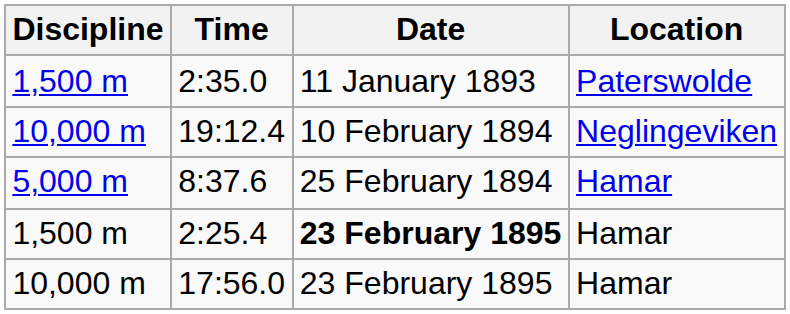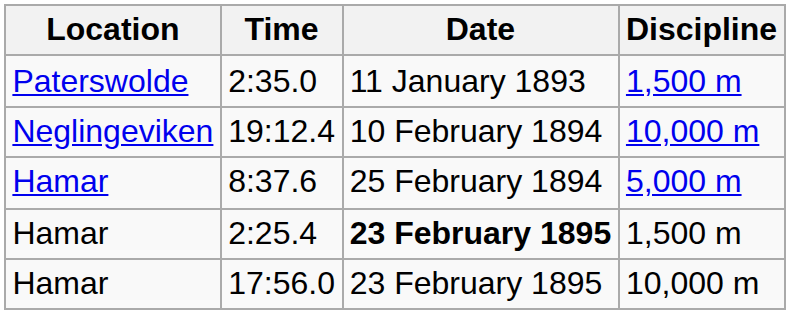 <table class='wikitable'>
 <tr>
-<th>Discipline</th>
+<th>Location</th>
 <th>Time</th>
 <th>Date</th>
-<th>Location</th>
+<th>Discipline</th>
 </tr>
 <tr>
-<td><a href='#'>1,500 m</a></td>
+<td align=left><a href='#'>Paterswolde</a></td>
 <td>2:35.0</td>
 <td>11 January 1893</td>
-<td align=left><a href='#'>Paterswolde</a></td>
+<td><a href='#'>1,500 m</a></td>
 </tr>
 <tr>
-<td><a href='#'>10,000 m</a></td>
+<td align=left><a href='#'>Neglingeviken</a></td>
 <td>19:12.4</td>
 <td>10 February 1894</td>
-<td align=left><a href='#'>Neglingeviken</a></td>
+<td><a href='#'>10,000 m</a></td>
 </tr>
 <tr>
-<td><a href='#'>5,000 m</a></td>
+<td align=left><a href='#'>Hamar</a></td>
 <td>8:37.6</td>
 <td>25 February 1894</td>
-<td align=left><a href='#'>Hamar</a></td>
+<td><a href='#'>5,000 m</a></td>
 </tr>
 <tr>
-<td>1,500 m</td>
+<td align=left>Hamar</td>
 <td>2:25.4</td>
 <td><strong>23 February 1895</strong></td>
-<td align=left>Hamar</td>
+<td>1,500 m</td>
 </tr>
 <tr>
-<td>10,000 m</td>
+<td align=left>Hamar</td>
 <td>17:56.0</td>
 <td>23 February 1895</td>
-<td align=left>Hamar</td>
+<td>10,000 m</td>
 </tr>
 </table>
